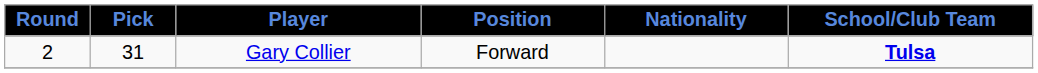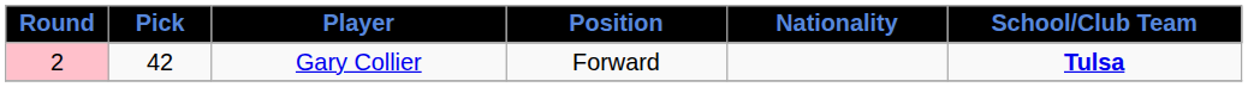 <table class="wikitable sortable sortable">
 <tr>
 <th style="background:#000000;color:#5787DC;" width="7%">Round</th>
 <th style="background:#000000;color:#5787DC;" width="7%">Pick</th>
 <th style="background:#000000;color:#5787DC;" width="20%">Player</th>
 <th style="background:#000000;color:#5787DC;" width="15%">Position</th>
 <th style="background:#000000;color:#5787DC;" width="15%">Nationality</th>
 <th style="background:#000000;color:#5787DC;" width="20%">School/Club Team</th>
 </tr>
 <tr align="center">
-<td>2</td>
-<td>31</td>
+<td style="background: pink;">2</td>
+<td>42</td>
 <td><a href='#'>Gary Collier</a></td>
 <td>Forward</td>
 <td></td>
 <td><strong><a href='#'>Tulsa</a></strong></td>
 </tr>
 <tr align="center">
 </tr>
 </table>
